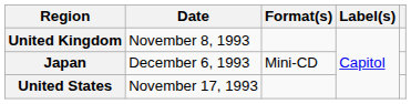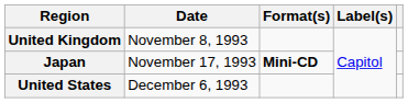 <table class="wikitable plainrowheaders">
 <tr>
 <th scope="col">Region</th>
 <th scope="col">Date</th>
 <th scope="col">Format(s)</th>
 <th scope="col">Label(s)</th>
 <th scope="col"></th>
 </tr>
 <tr>
 <th scope="row">United Kingdom</th>
 <td>November 8, 1993</td>
 <td></td>
 <td rowspan="3"><a href='#'>Capitol</a></td>
 <td></td>
 </tr>
 <tr>
 <th scope="row">Japan</th>
-<td>December 6, 1993</td>
-<td>Mini-CD</td>
+<td>November 17, 1993</td>
+<td><strong>Mini-CD</strong></td>
 <td></td>
 </tr>
 <tr>
 <th scope="row">United States</th>
-<td>November 17, 1993</td>
+<td>December 6, 1993</td>
 <td></td>
 <td></td>
 </tr>
 </table>
